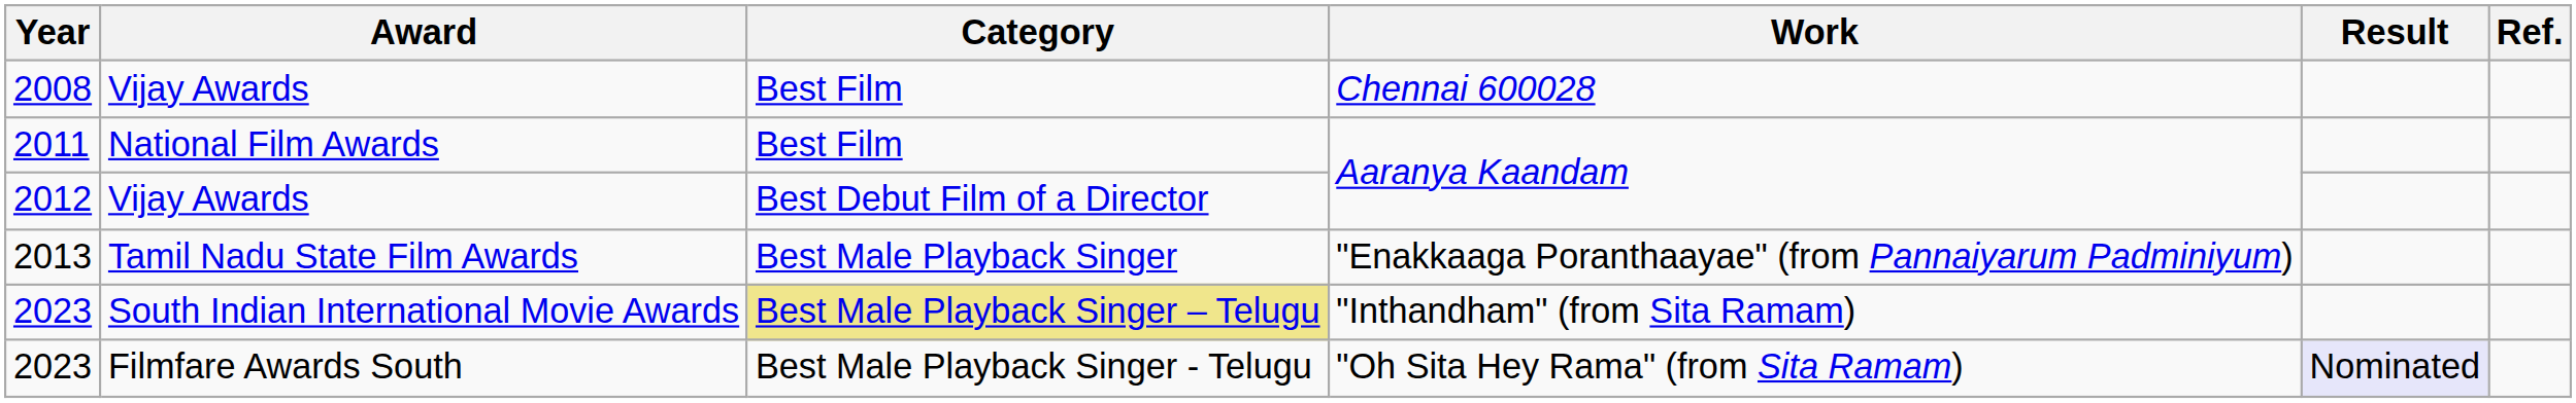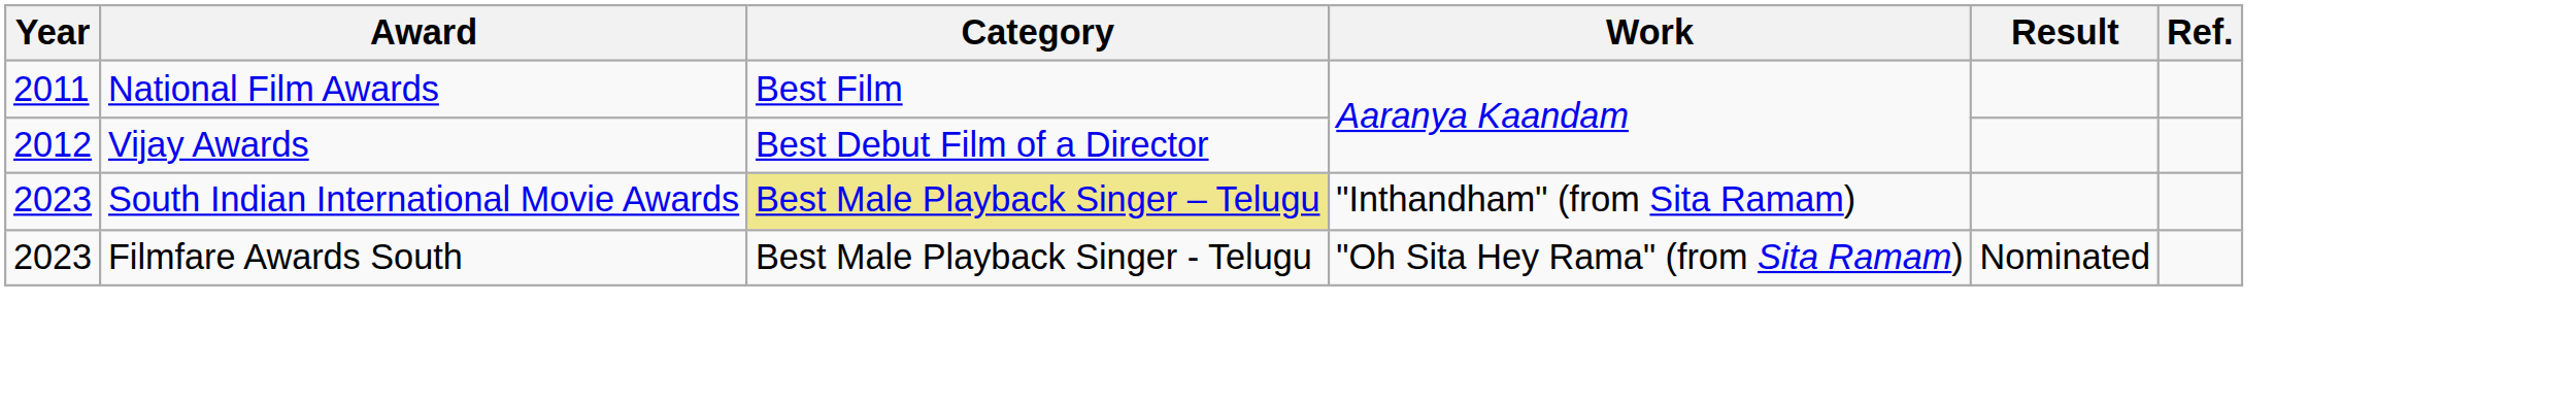 <table class="wikitable">
 <tr>
 <th>Year</th>
 <th>Award</th>
 <th>Category</th>
 <th>Work</th>
 <th>Result</th>
 <th>Ref.</th>
-</tr>
-<tr>
-<td><a href='#'>2008</a></td>
-<td><a href='#'>Vijay Awards</a></td>
-<td><a href='#'>Best Film</a></td>
-<td><em><a href='#'>Chennai 600028</a></em></td>
-<td></td>
-<td></td>
 </tr>
 <tr>
 <td><a href='#'>2011</a></td>
 <td><a href='#'>National Film Awards</a></td>
 <td><a href='#'>Best Film</a></td>
 <td rowspan="2"><em><a href='#'>Aaranya Kaandam</a></em></td>
 <td></td>
 <td></td>
 </tr>
 <tr>
 <td><a href='#'>2012</a></td>
 <td><a href='#'>Vijay Awards</a></td>
 <td><a href='#'>Best Debut Film of a Director</a></td>
 <td></td>
 <td></td>
 </tr>
 <tr>
-<td>2013</td>
-<td><a href='#'>Tamil Nadu State Film Awards</a></td>
-<td><a href='#'>Best Male Playback Singer</a></td>
-<td>"Enakkaaga Poranthaayae" (from <em><a href='#'>Pannaiyarum Padminiyum</a></em>)</td>
-<td></td>
-<td></td>
-</tr>
-<tr>
 <td><a href='#'>2023</a></td>
 <td><a href='#'>South Indian International Movie Awards</a></td>
 <td style="background: khaki;"><a href='#'>Best Male Playback Singer – Telugu</a></td>
 <td>"Inthandham" (from <a href='#'>Sita Ramam</a>)</td>
 <td></td>
 <td></td>
 </tr>
 <tr>
 <td>2023</td>
 <td>Filmfare Awards South</td>
 <td>Best Male Playback Singer - Telugu</td>
 <td>"Oh Sita Hey Rama" (from <a href='#'><em>Sita Ramam</em></a>)</td>
-<td style="background: lavender;">Nominated</td>
+<td>Nominated</td>
 <td></td>
 </tr>
 </table>
